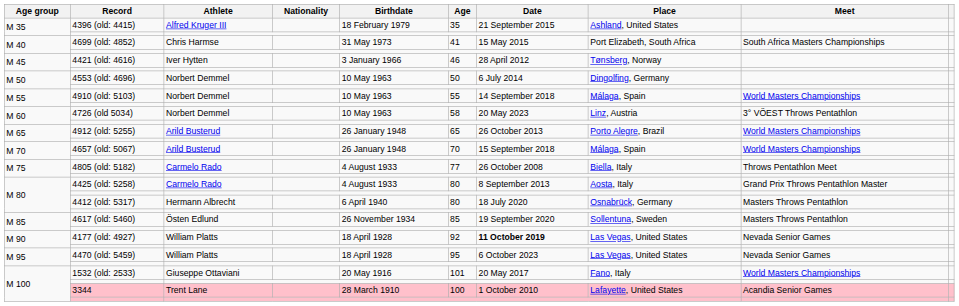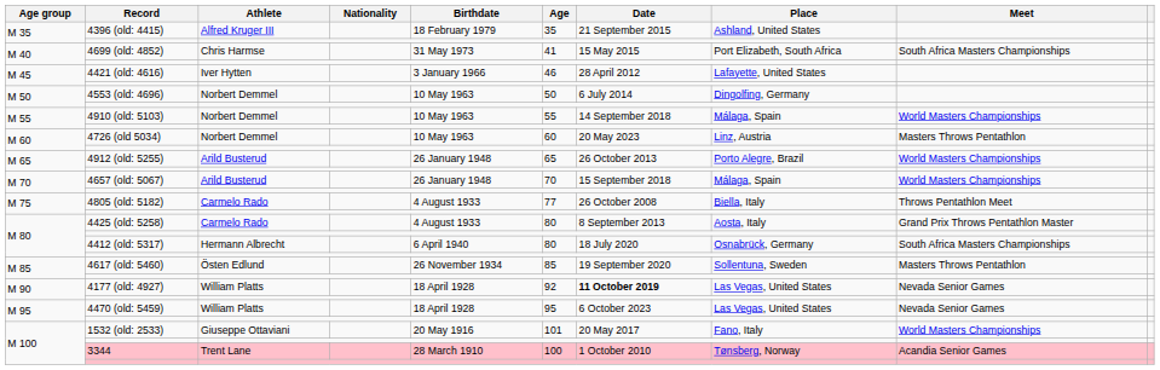 <table class="wikitable" style="font-size:90%; width: 100%;">
 <tr>
 <th>Age group</th>
 <th>Record</th>
 <th>Athlete</th>
 <th>Nationality</th>
 <th>Birthdate</th>
 <th>Age</th>
 <th>Date</th>
 <th>Place</th>
 <th>Meet</th>
 <th></th>
 </tr>
 <tr>
 <td rowspan=2>M 35</td>
 <td>4396 (old: 4415)</td>
 <td><a href='#'>Alfred Kruger III</a></td>
 <td></td>
 <td>18 February 1979</td>
 <td>35</td>
 <td>21 September 2015</td>
 <td><a href='#'>Ashland</a>, United States</td>
 <td></td>
 <td></td>
 </tr>
 <tr>
 <td></td>
 <td colspan=6></td>
 <td></td>
 <td></td>
 </tr>
 <tr>
 <td rowspan=2>M 40</td>
 <td>4699 (old: 4852)</td>
 <td>Chris Harmse</td>
 <td></td>
 <td>31 May 1973</td>
 <td>41</td>
 <td>15 May 2015</td>
 <td>Port Elizabeth, South Africa</td>
 <td>South Africa Masters Championships</td>
 <td></td>
 </tr>
 <tr>
 <td></td>
 <td colspan=6></td>
 <td></td>
 <td></td>
 </tr>
 <tr>
 <td rowspan=2>M 45</td>
 <td>4421 (old: 4616)</td>
 <td>Iver Hytten</td>
 <td></td>
 <td>3 January 1966</td>
 <td>46</td>
 <td>28 April 2012</td>
-<td><a href='#'>Tønsberg</a>, Norway</td>
+<td><a href='#'>Lafayette</a>, United States</td>
 <td></td>
 <td></td>
 </tr>
 <tr>
 <td></td>
 <td colspan=6></td>
 <td></td>
 <td></td>
 </tr>
 <tr>
 <td rowspan=2>M 50</td>
 <td>4553 (old: 4696)</td>
 <td>Norbert Demmel</td>
 <td></td>
 <td>10 May 1963</td>
 <td>50</td>
 <td>6 July 2014</td>
 <td><a href='#'>Dingolfing</a>, Germany</td>
 <td></td>
 <td></td>
 </tr>
 <tr>
 <td></td>
 <td colspan=6></td>
 <td></td>
 <td></td>
 </tr>
 <tr>
 <td rowspan=2>M 55</td>
 <td>4910 (old: 5103)</td>
 <td>Norbert Demmel</td>
 <td></td>
 <td>10 May 1963</td>
 <td>55</td>
 <td>14 September 2018</td>
 <td><a href='#'>Málaga</a>, Spain</td>
 <td><a href='#'>World Masters Championships</a></td>
 <td></td>
 </tr>
 <tr>
 <td></td>
 <td colspan=6></td>
 <td></td>
 <td></td>
 </tr>
 <tr>
 <td rowspan=2>M 60</td>
 <td>4726 (old 5034)</td>
 <td>Norbert Demmel</td>
 <td></td>
 <td>10 May 1963</td>
-<td>58</td>
+<td>60</td>
 <td>20 May 2023</td>
 <td><a href='#'>Linz</a>, Austria</td>
-<td>3° VÖEST Throws Pentathlon</td>
+<td>Masters Throws Pentathlon</td>
 <td></td>
 </tr>
 <tr>
 <td></td>
 <td colspan=6></td>
 <td></td>
 <td></td>
 </tr>
 <tr>
 <td rowspan=2>M 65</td>
 <td>4912 (old: 5255)</td>
 <td><a href='#'>Arild Busterud</a></td>
 <td></td>
 <td>26 January 1948</td>
 <td>65</td>
 <td>26 October 2013</td>
 <td><a href='#'>Porto Alegre</a>, Brazil</td>
 <td><a href='#'>World Masters Championships</a></td>
 <td></td>
 </tr>
 <tr>
 <td></td>
 <td colspan=6></td>
 <td></td>
 <td></td>
 </tr>
 <tr>
 <td rowspan=2>M 70</td>
 <td>4657 (old: 5067)</td>
 <td><a href='#'>Arild Busterud</a></td>
 <td></td>
 <td>26 January 1948</td>
 <td>70</td>
 <td>15 September 2018</td>
 <td><a href='#'>Málaga</a>, Spain</td>
 <td><a href='#'>World Masters Championships</a></td>
 <td></td>
 </tr>
 <tr>
 <td></td>
 <td colspan=6></td>
 <td></td>
 <td></td>
 </tr>
 <tr>
 <td rowspan=2>M 75</td>
 <td>4805 (old: 5182)</td>
 <td><a href='#'>Carmelo Rado</a></td>
 <td></td>
 <td>4 August 1933</td>
 <td>77</td>
 <td>26 October 2008</td>
 <td><a href='#'>Biella</a>, Italy</td>
 <td>Throws Pentathlon Meet</td>
 <td></td>
 </tr>
 <tr>
 <td></td>
 <td colspan=6></td>
 <td></td>
 <td></td>
 </tr>
 <tr>
 <td rowspan=4>M 80</td>
 <td>4425 (old: 5258)</td>
 <td><a href='#'>Carmelo Rado</a></td>
 <td></td>
 <td>4 August 1933</td>
 <td>80</td>
 <td>8 September 2013</td>
 <td><a href='#'>Aosta</a>, Italy</td>
 <td>Grand Prix Throws Pentathlon Master</td>
 <td></td>
 </tr>
 <tr>
 <td></td>
 <td colspan=6></td>
 <td></td>
 <td></td>
 </tr>
 <tr>
 <td>4412 (old: 5317)</td>
 <td>Hermann Albrecht</td>
 <td></td>
 <td>6 April 1940</td>
 <td>80</td>
 <td>18 July 2020</td>
 <td><a href='#'>Osnabrück</a>, Germany</td>
-<td>Masters Throws Pentathlon</td>
+<td>South Africa Masters Championships</td>
 <td></td>
 </tr>
 <tr>
 <td></td>
 <td colspan=6></td>
 <td></td>
 <td></td>
 </tr>
 <tr>
 <td rowspan=2>M 85</td>
 <td>4617 (old: 5460)</td>
 <td>Östen Edlund</td>
 <td></td>
 <td>26 November 1934</td>
 <td>85</td>
 <td>19 September 2020</td>
 <td><a href='#'>Sollentuna</a>, Sweden</td>
 <td>Masters Throws Pentathlon</td>
 <td></td>
 </tr>
 <tr>
 <td></td>
 <td colspan=6></td>
 <td></td>
 <td></td>
 </tr>
 <tr>
 <td rowspan=2>M 90</td>
 <td>4177 (old: 4927)</td>
 <td>William Platts</td>
 <td></td>
 <td>18 April 1928</td>
 <td>92</td>
 <td><strong>11 October 2019</strong></td>
 <td><a href='#'>Las Vegas</a>, United States</td>
 <td>Nevada Senior Games</td>
 <td></td>
 </tr>
 <tr>
 <td></td>
 <td colspan=6></td>
 <td></td>
 <td></td>
 </tr>
 <tr>
 <td rowspan=2>M 95</td>
 <td>4470 (old: 5459)</td>
 <td>William Platts</td>
 <td></td>
 <td>18 April 1928</td>
 <td>95</td>
 <td>6 October 2023</td>
 <td><a href='#'>Las Vegas</a>, United States</td>
 <td>Nevada Senior Games</td>
 <td></td>
 </tr>
 <tr>
 <td></td>
 <td colspan=6></td>
 <td></td>
 <td></td>
 </tr>
 <tr>
 <td rowspan=4>M 100</td>
 <td>1532 (old: 2533)</td>
 <td>Giuseppe Ottaviani</td>
 <td></td>
 <td>20 May 1916</td>
 <td>101</td>
 <td>20 May 2017</td>
 <td><a href='#'>Fano</a>, Italy</td>
 <td><a href='#'>World Masters Championships</a></td>
 <td></td>
 </tr>
 <tr>
 <td></td>
 <td colspan=6></td>
 <td></td>
 <td></td>
 </tr>
 <tr style="background:pink">
 <td>3344</td>
 <td>Trent Lane</td>
 <td></td>
 <td>28 March 1910</td>
 <td>100</td>
 <td>1 October 2010</td>
-<td><a href='#'>Lafayette</a>, United States</td>
+<td><a href='#'>Tønsberg</a>, Norway</td>
 <td>Acandia Senior Games</td>
 <td></td>
 </tr>
 <tr style="background:pink">
 <td></td>
 <td colspan=6></td>
 <td></td>
 <td></td>
 </tr>
 </table>
